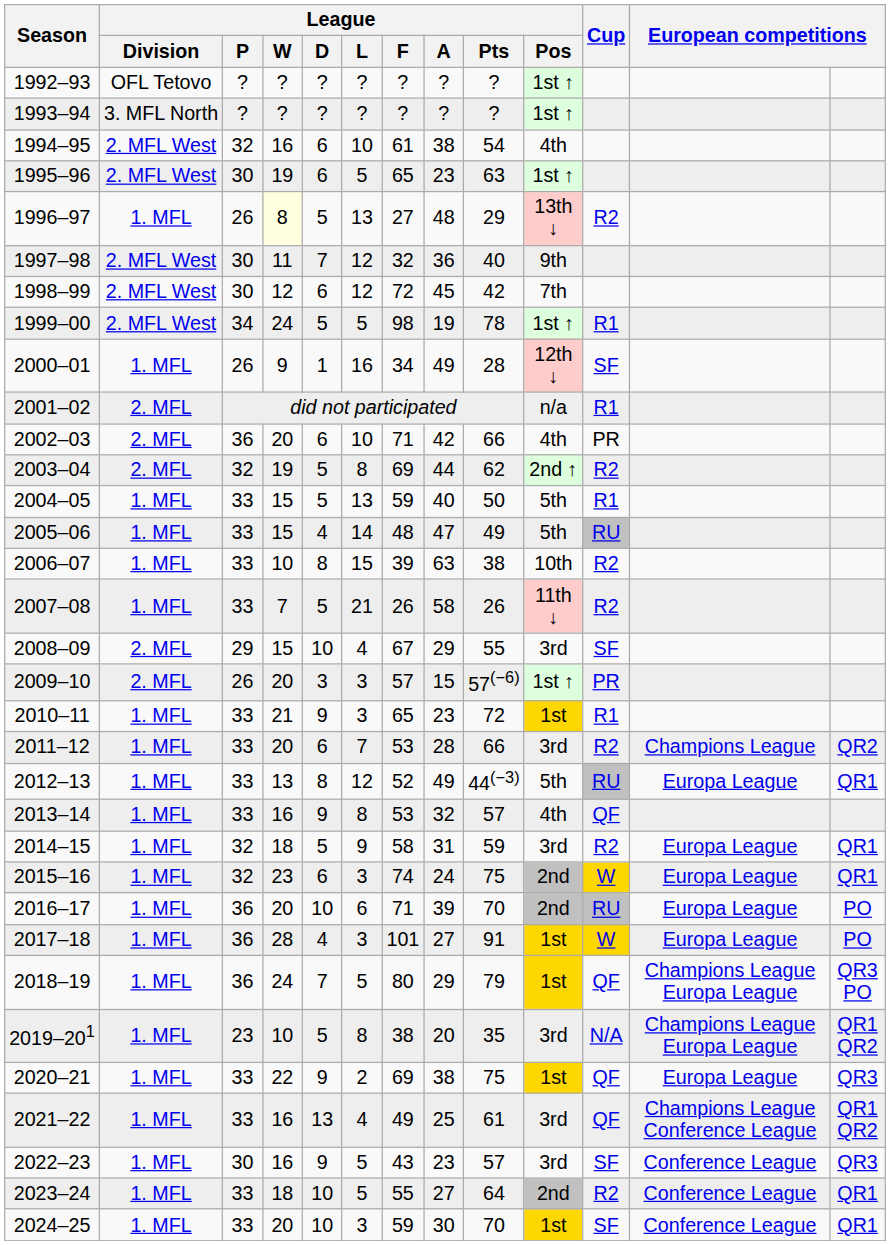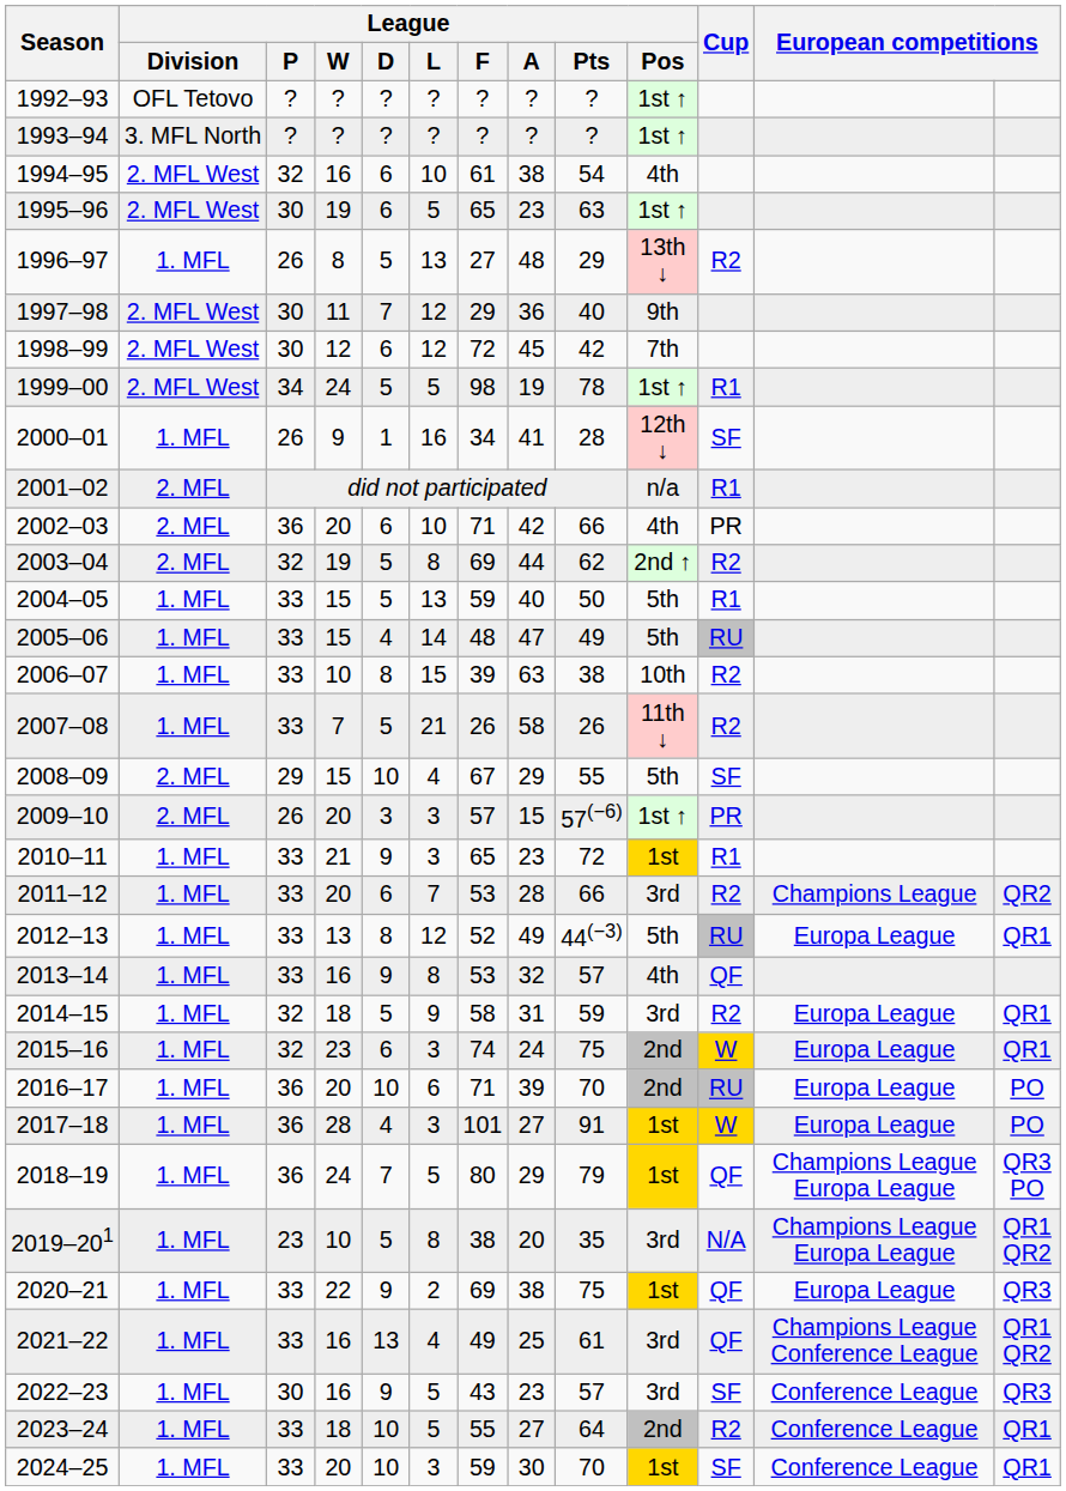 <table class="wikitable sortable collapsible collapsed" style="text-align: center; font-size: 100%;">
 <tr>
 <th rowspan=2>Season</th>
 <th colspan=9>League</th>
 <th rowspan=2 width="30"><a href='#'>Cup</a></th>
 <th rowspan=2 colspan=2 width="200"><a href='#'>European competitions</a></th>
 </tr>
 <tr>
 <th>Division</th>
 <th width="25">P</th>
 <th width="25">W</th>
 <th width="25">D</th>
 <th width="25">L</th>
 <th width="25">F</th>
 <th width="25">A</th>
 <th width="25">Pts</th>
 <th width="40">Pos</th>
 </tr>
 <tr>
 <td>1992–93</td>
 <td>OFL Tetovo</td>
 <td>?</td>
 <td>?</td>
 <td>?</td>
 <td>?</td>
 <td>?</td>
 <td>?</td>
 <td>?</td>
 <td bgcolor="#DDFFDD">1st ↑</td>
 <td></td>
 <td></td>
 <td></td>
 </tr>
 <tr bgcolor=#EEEEEE>
 <td>1993–94</td>
 <td>3. MFL North</td>
 <td>?</td>
 <td>?</td>
 <td>?</td>
 <td>?</td>
 <td>?</td>
 <td>?</td>
 <td>?</td>
 <td bgcolor="#DDFFDD">1st ↑</td>
 <td></td>
 <td></td>
 <td></td>
 </tr>
 <tr>
 <td>1994–95</td>
 <td><a href='#'>2. MFL West</a></td>
 <td>32</td>
 <td>16</td>
 <td>6</td>
 <td>10</td>
 <td>61</td>
 <td>38</td>
 <td>54</td>
 <td>4th</td>
 <td></td>
 <td></td>
 <td></td>
 </tr>
 <tr bgcolor=#EEEEEE>
 <td>1995–96</td>
 <td><a href='#'>2. MFL West</a></td>
 <td>30</td>
 <td>19</td>
 <td>6</td>
 <td>5</td>
 <td>65</td>
 <td>23</td>
 <td>63</td>
 <td bgcolor="#DDFFDD">1st ↑</td>
 <td></td>
 <td></td>
 <td></td>
 </tr>
 <tr>
 <td>1996–97</td>
 <td><a href='#'>1. MFL</a></td>
 <td>26</td>
-<td style="background: lightyellow;">8</td>
+<td>8</td>
 <td>5</td>
 <td>13</td>
 <td>27</td>
 <td>48</td>
 <td>29</td>
 <td bgcolor="#FFCCCC">13th ↓</td>
 <td><a href='#'>R2</a></td>
 <td></td>
 <td></td>
 </tr>
 <tr bgcolor=#EEEEEE>
 <td>1997–98</td>
 <td><a href='#'>2. MFL West</a></td>
 <td>30</td>
 <td>11</td>
 <td>7</td>
 <td>12</td>
-<td>32</td>
+<td>29</td>
 <td>36</td>
 <td>40</td>
 <td>9th</td>
 <td></td>
 <td></td>
 <td></td>
 </tr>
 <tr>
 <td>1998–99</td>
 <td><a href='#'>2. MFL West</a></td>
 <td>30</td>
 <td>12</td>
 <td>6</td>
 <td>12</td>
 <td>72</td>
 <td>45</td>
 <td>42</td>
 <td>7th</td>
 <td></td>
 <td></td>
 <td></td>
 </tr>
 <tr bgcolor=#EEEEEE>
 <td>1999–00</td>
 <td><a href='#'>2. MFL West</a></td>
 <td>34</td>
 <td>24</td>
 <td>5</td>
 <td>5</td>
 <td>98</td>
 <td>19</td>
 <td>78</td>
 <td bgcolor="#DDFFDD">1st ↑</td>
 <td><a href='#'>R1</a></td>
 <td></td>
 <td></td>
 </tr>
 <tr>
 <td>2000–01</td>
 <td><a href='#'>1. MFL</a></td>
 <td>26</td>
 <td>9</td>
 <td>1</td>
 <td>16</td>
 <td>34</td>
-<td>49</td>
+<td>41</td>
 <td>28</td>
 <td bgcolor="#FFCCCC">12th ↓</td>
 <td><a href='#'>SF</a></td>
 <td></td>
 <td></td>
 </tr>
 <tr bgcolor=#EEEEEE>
 <td>2001–02</td>
 <td><a href='#'>2. MFL</a></td>
 <td colspan=7><em>did not participated</em></td>
 <td bgcolor=#EEEEEE>n/a</td>
 <td><a href='#'>R1</a></td>
 <td></td>
 <td></td>
 </tr>
 <tr>
 <td>2002–03</td>
 <td><a href='#'>2. MFL</a></td>
 <td>36</td>
 <td>20</td>
 <td>6</td>
 <td>10</td>
 <td>71</td>
 <td>42</td>
 <td>66</td>
 <td>4th</td>
 <td>PR</td>
 <td></td>
 <td></td>
 </tr>
 <tr bgcolor=#EEEEEE>
 <td>2003–04</td>
 <td><a href='#'>2. MFL</a></td>
 <td>32</td>
 <td>19</td>
 <td>5</td>
 <td>8</td>
 <td>69</td>
 <td>44</td>
 <td>62</td>
 <td bgcolor="#DDFFDD">2nd ↑</td>
 <td><a href='#'>R2</a></td>
 <td></td>
 <td></td>
 </tr>
 <tr>
 <td>2004–05</td>
 <td><a href='#'>1. MFL</a></td>
 <td>33</td>
 <td>15</td>
 <td>5</td>
 <td>13</td>
 <td>59</td>
 <td>40</td>
 <td>50</td>
 <td>5th</td>
 <td><a href='#'>R1</a></td>
 <td></td>
 <td></td>
 </tr>
 <tr bgcolor=#EEEEEE>
 <td>2005–06</td>
 <td><a href='#'>1. MFL</a></td>
 <td>33</td>
 <td>15</td>
 <td>4</td>
 <td>14</td>
 <td>48</td>
 <td>47</td>
 <td>49</td>
 <td>5th</td>
 <td bgcolor=silver><a href='#'>RU</a></td>
 <td></td>
 <td></td>
 </tr>
 <tr>
 <td>2006–07</td>
 <td><a href='#'>1. MFL</a></td>
 <td>33</td>
 <td>10</td>
 <td>8</td>
 <td>15</td>
 <td>39</td>
 <td>63</td>
 <td>38</td>
 <td>10th</td>
 <td><a href='#'>R2</a></td>
 <td></td>
 <td></td>
 </tr>
 <tr bgcolor=#EEEEEE>
 <td>2007–08</td>
 <td><a href='#'>1. MFL</a></td>
 <td>33</td>
 <td>7</td>
 <td>5</td>
 <td>21</td>
 <td>26</td>
 <td>58</td>
 <td>26</td>
 <td bgcolor="#FFCCCC">11th ↓</td>
 <td><a href='#'>R2</a></td>
 <td></td>
 <td></td>
 </tr>
 <tr>
 <td>2008–09</td>
 <td><a href='#'>2. MFL</a></td>
 <td>29</td>
 <td>15</td>
 <td>10</td>
 <td>4</td>
 <td>67</td>
 <td>29</td>
 <td>55</td>
-<td>3rd</td>
+<td>5th</td>
 <td><a href='#'>SF</a></td>
 <td></td>
 <td></td>
 </tr>
 <tr bgcolor=#EEEEEE>
 <td>2009–10</td>
 <td><a href='#'>2. MFL</a></td>
 <td>26</td>
 <td>20</td>
 <td>3</td>
 <td>3</td>
 <td>57</td>
 <td>15</td>
 <td>57<sup>(−6)</sup></td>
 <td bgcolor="#DDFFDD">1st ↑</td>
 <td><a href='#'>PR</a></td>
 <td></td>
 <td></td>
 </tr>
 <tr>
 <td>2010–11</td>
 <td><a href='#'>1. MFL</a></td>
 <td>33</td>
 <td>21</td>
 <td>9</td>
 <td>3</td>
 <td>65</td>
 <td>23</td>
 <td>72</td>
 <td bgcolor=gold>1st</td>
 <td><a href='#'>R1</a></td>
 <td></td>
 <td></td>
 </tr>
 <tr bgcolor=#EEEEEE>
 <td>2011–12</td>
 <td><a href='#'>1. MFL</a></td>
 <td>33</td>
 <td>20</td>
 <td>6</td>
 <td>7</td>
 <td>53</td>
 <td>28</td>
 <td>66</td>
 <td>3rd</td>
 <td><a href='#'>R2</a></td>
 <td><a href='#'>Champions League</a></td>
 <td><a href='#'>QR2</a></td>
 </tr>
 <tr>
 <td>2012–13</td>
 <td><a href='#'>1. MFL</a></td>
 <td>33</td>
 <td>13</td>
 <td>8</td>
 <td>12</td>
 <td>52</td>
 <td>49</td>
 <td>44<sup>(−3)</sup></td>
 <td>5th</td>
 <td bgcolor=silver><a href='#'>RU</a></td>
 <td><a href='#'>Europa League</a></td>
 <td><a href='#'>QR1</a></td>
 </tr>
 <tr bgcolor=#EEEEEE>
 <td>2013–14</td>
 <td><a href='#'>1. MFL</a></td>
 <td>33</td>
 <td>16</td>
 <td>9</td>
 <td>8</td>
 <td>53</td>
 <td>32</td>
 <td>57</td>
 <td>4th</td>
 <td><a href='#'>QF</a></td>
 <td></td>
 <td></td>
 </tr>
 <tr>
 <td>2014–15</td>
 <td><a href='#'>1. MFL</a></td>
 <td>32</td>
 <td>18</td>
 <td>5</td>
 <td>9</td>
 <td>58</td>
 <td>31</td>
 <td>59</td>
 <td>3rd</td>
 <td><a href='#'>R2</a></td>
 <td><a href='#'>Europa League</a></td>
 <td><a href='#'>QR1</a></td>
 </tr>
 <tr bgcolor=#EEEEEE>
 <td>2015–16</td>
 <td><a href='#'>1. MFL</a></td>
 <td>32</td>
 <td>23</td>
 <td>6</td>
 <td>3</td>
 <td>74</td>
 <td>24</td>
 <td>75</td>
 <td bgcolor=silver>2nd</td>
 <td bgcolor=gold><a href='#'>W</a></td>
 <td><a href='#'>Europa League</a></td>
 <td><a href='#'>QR1</a></td>
 </tr>
 <tr>
 <td>2016–17</td>
 <td><a href='#'>1. MFL</a></td>
 <td>36</td>
 <td>20</td>
 <td>10</td>
 <td>6</td>
 <td>71</td>
 <td>39</td>
 <td>70</td>
 <td bgcolor=silver>2nd</td>
 <td bgcolor=silver><a href='#'>RU</a></td>
 <td><a href='#'>Europa League</a></td>
 <td><a href='#'>PO</a></td>
 </tr>
 <tr bgcolor=#EEEEEE>
 <td>2017–18</td>
 <td><a href='#'>1. MFL</a></td>
 <td>36</td>
 <td>28</td>
 <td>4</td>
 <td>3</td>
 <td>101</td>
 <td>27</td>
 <td>91</td>
 <td bgcolor=gold>1st</td>
 <td bgcolor=gold><a href='#'>W</a></td>
 <td><a href='#'>Europa League</a></td>
 <td><a href='#'>PO</a></td>
 </tr>
 <tr>
 <td>2018–19</td>
 <td><a href='#'>1. MFL</a></td>
 <td>36</td>
 <td>24</td>
 <td>7</td>
 <td>5</td>
 <td>80</td>
 <td>29</td>
 <td>79</td>
 <td bgcolor=gold>1st</td>
 <td><a href='#'>QF</a></td>
 <td><a href='#'>Champions League</a><br><a href='#'>Europa League</a></td>
 <td><a href='#'>QR3</a><br><a href='#'>PO</a></td>
 </tr>
 <tr bgcolor=#EEEEEE>
 <td>2019–20<sup>1</sup></td>
 <td><a href='#'>1. MFL</a></td>
 <td>23</td>
 <td>10</td>
 <td>5</td>
 <td>8</td>
 <td>38</td>
 <td>20</td>
 <td>35</td>
 <td>3rd</td>
 <td><a href='#'>N/A</a></td>
 <td><a href='#'>Champions League</a><br><a href='#'>Europa League</a></td>
 <td><a href='#'>QR1</a><br><a href='#'>QR2</a></td>
 </tr>
 <tr>
 <td>2020–21</td>
 <td><a href='#'>1. MFL</a></td>
 <td>33</td>
 <td>22</td>
 <td>9</td>
 <td>2</td>
 <td>69</td>
 <td>38</td>
 <td>75</td>
 <td bgcolor=gold>1st</td>
 <td><a href='#'>QF</a></td>
 <td><a href='#'>Europa League</a></td>
 <td><a href='#'>QR3</a></td>
 </tr>
 <tr bgcolor=#EEEEEE>
 <td>2021–22</td>
 <td><a href='#'>1. MFL</a></td>
 <td>33</td>
 <td>16</td>
 <td>13</td>
 <td>4</td>
 <td>49</td>
 <td>25</td>
 <td>61</td>
 <td>3rd</td>
 <td><a href='#'>QF</a></td>
 <td><a href='#'>Champions League</a><br><a href='#'>Conference League</a></td>
 <td><a href='#'>QR1</a><br><a href='#'>QR2</a></td>
 </tr>
 <tr>
 <td>2022–23</td>
 <td><a href='#'>1. MFL</a></td>
 <td>30</td>
 <td>16</td>
 <td>9</td>
 <td>5</td>
 <td>43</td>
 <td>23</td>
 <td>57</td>
 <td>3rd</td>
 <td><a href='#'>SF</a></td>
 <td><a href='#'>Conference League</a></td>
 <td><a href='#'>QR3</a></td>
 </tr>
 <tr bgcolor=#EEEEEE>
 <td>2023–24</td>
 <td><a href='#'>1. MFL</a></td>
 <td>33</td>
 <td>18</td>
 <td>10</td>
 <td>5</td>
 <td>55</td>
 <td>27</td>
 <td>64</td>
 <td bgcolor=silver>2nd</td>
 <td><a href='#'>R2</a></td>
 <td><a href='#'>Conference League</a></td>
 <td><a href='#'>QR1</a></td>
 </tr>
 <tr>
 <td>2024–25</td>
 <td><a href='#'>1. MFL</a></td>
 <td>33</td>
 <td>20</td>
 <td>10</td>
 <td>3</td>
 <td>59</td>
 <td>30</td>
 <td>70</td>
 <td bgcolor=gold>1st</td>
 <td><a href='#'>SF</a></td>
 <td><a href='#'>Conference League</a></td>
 <td><a href='#'>QR1</a></td>
 </tr>
 </table>
